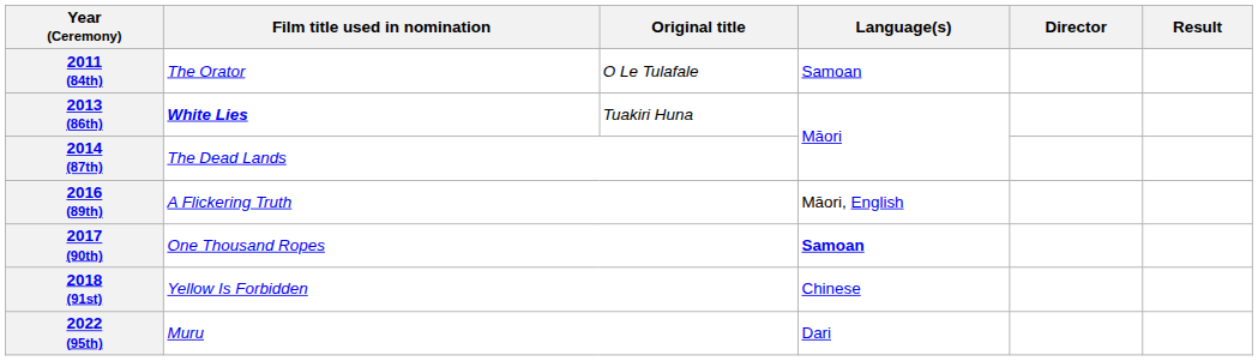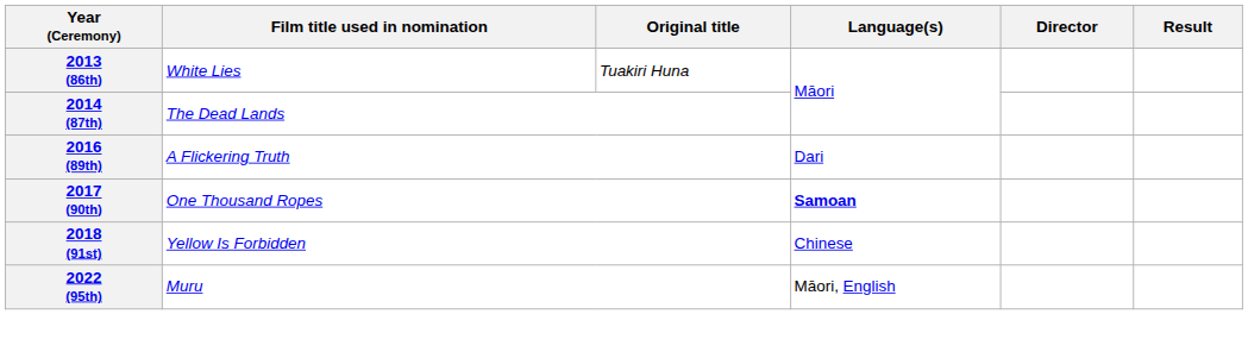 <table class="wikitable sortable" width="98%" style="background:#ffffff;">
 <tr>
 <th>Year<br><small>(Ceremony)</small></th>
 <th>Film title used in nomination</th>
 <th>Original title</th>
 <th>Language(s)</th>
 <th>Director</th>
 <th>Result</th>
 </tr>
 <tr>
-<th align="center"><a href='#'>2011</a><br><small><a href='#'>(84th)</a></small></th>
-<td><em><a href='#'>The Orator</a></em></td>
-<td><em>O Le Tulafale</em></td>
-<td><a href='#'>Samoan</a></td>
-<td></td>
-<td></td>
-</tr>
-<tr>
 <th align="center"><a href='#'>2013</a><br><small><a href='#'>(86th)</a></small></th>
-<td><strong><em><a href='#'>White Lies</a></em></strong></td>
+<td><em><a href='#'>White Lies</a></em></td>
 <td><em>Tuakiri Huna</em></td>
 <td rowspan="2"><a href='#'>Māori</a></td>
 <td></td>
 <td></td>
 </tr>
 <tr>
 <th align="center"><a href='#'>2014</a><br><small><a href='#'>(87th)</a></small></th>
 <td colspan="2"><em><a href='#'>The Dead Lands</a></em></td>
 <td></td>
 <td></td>
 </tr>
 <tr>
 <th align="center"><a href='#'>2016</a><br><small><a href='#'>(89th)</a></small></th>
 <td colspan="2"><em><a href='#'>A Flickering Truth</a></em></td>
-<td>Māori, <a href='#'>English</a></td>
+<td><a href='#'>Dari</a></td>
 <td></td>
 <td></td>
 </tr>
 <tr>
 <th align="center"><a href='#'>2017</a><br><small><a href='#'>(90th)</a></small></th>
 <td colspan="2"><em><a href='#'>One Thousand Ropes</a></em></td>
 <td><strong><a href='#'>Samoan</a></strong></td>
 <td></td>
 <td></td>
 </tr>
 <tr>
 <th align="center"><a href='#'>2018</a><br><small><a href='#'>(91st)</a></small></th>
 <td colspan="2"><em><a href='#'>Yellow Is Forbidden</a></em></td>
 <td><a href='#'>Chinese</a></td>
 <td></td>
 <td></td>
 </tr>
 <tr>
 <th align="center"><a href='#'>2022</a><br><small><a href='#'>(95th)</a></small></th>
 <td colspan="2"><em><a href='#'>Muru</a></em></td>
-<td><a href='#'>Dari</a></td>
+<td>Māori, <a href='#'>English</a></td>
 <td></td>
 <td></td>
 </tr>
 </table>
